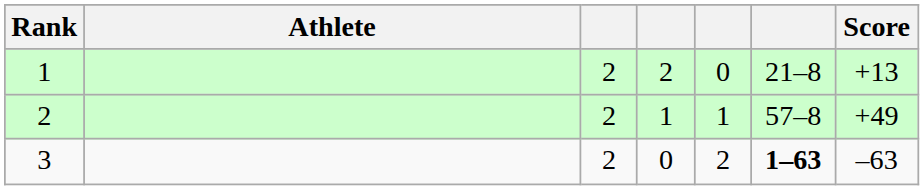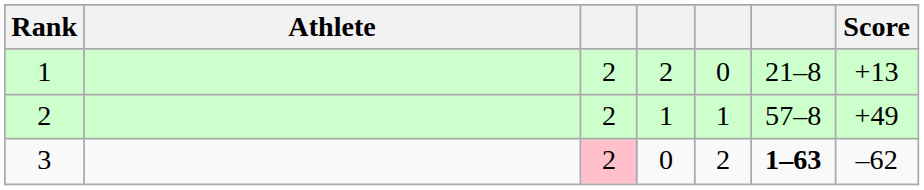 <table class="wikitable" style="text-align: center;">
 <tr>
 <th width=25>Rank</th>
 <th width=275>Athlete</th>
 <th width=25></th>
 <th width=25></th>
 <th width=25></th>
 <th width=40></th>
 <th width=40>Score</th>
 </tr>
 <tr bgcolor=ccffcc>
 <td>1</td>
 <td align=left></td>
 <td>2</td>
 <td>2</td>
 <td>0</td>
 <td>21–8</td>
 <td>+13</td>
 </tr>
 <tr bgcolor=ccffcc>
 <td>2</td>
 <td align=left></td>
 <td>2</td>
 <td>1</td>
 <td>1</td>
 <td>57–8</td>
 <td>+49</td>
 </tr>
 <tr>
 <td>3</td>
 <td align=left></td>
-<td>2</td>
+<td style="background: pink;">2</td>
 <td>0</td>
 <td>2</td>
 <td><strong>1–63</strong></td>
-<td>–63</td>
+<td>–62</td>
 </tr>
 </table>
